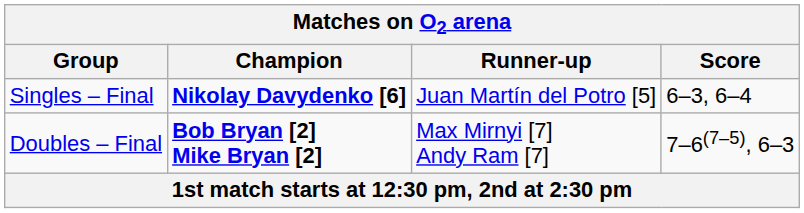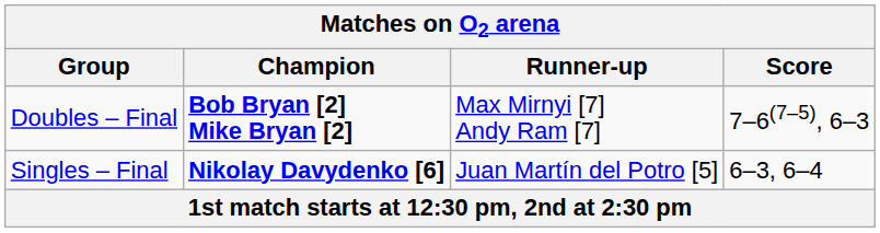 <table class="wikitable collapsible uncollapsed">
 <tr>
 <th colspan=4><strong>Matches on <a href='#'>O<sub>2</sub> arena</a></strong></th>
 </tr>
 <tr>
 <th>Group</th>
 <th>Champion</th>
 <th>Runner-up</th>
 <th>Score</th>
 </tr>
 <tr>
+<td><a href='#'>Doubles – Final</a></td>
+<td> <strong><a href='#'>Bob Bryan</a> [2] <br> <a href='#'>Mike Bryan</a> [2]</strong></td>
+<td> <a href='#'>Max Mirnyi</a> [7] <br> <a href='#'>Andy Ram</a> [7]</td>
+<td>7–6<sup>(7–5)</sup>, 6–3</td>
+</tr>
+<tr>
 <td><a href='#'>Singles – Final</a></td>
 <td> <strong><a href='#'>Nikolay Davydenko</a> [6]</strong></td>
 <td> <a href='#'>Juan Martín del Potro</a> [5]</td>
 <td>6–3, 6–4</td>
 </tr>
 <tr>
-<td><a href='#'>Doubles – Final</a></td>
-<td> <strong><a href='#'>Bob Bryan</a> [2] <br> <a href='#'>Mike Bryan</a> [2]</strong></td>
-<td> <a href='#'>Max Mirnyi</a> [7] <br> <a href='#'>Andy Ram</a> [7]</td>
-<td>7–6<sup>(7–5)</sup>, 6–3</td>
-</tr>
-<tr>
 <th colspan=4>1st match starts at 12:30 pm, 2nd at 2:30 pm</th>
 </tr>
 </table>
